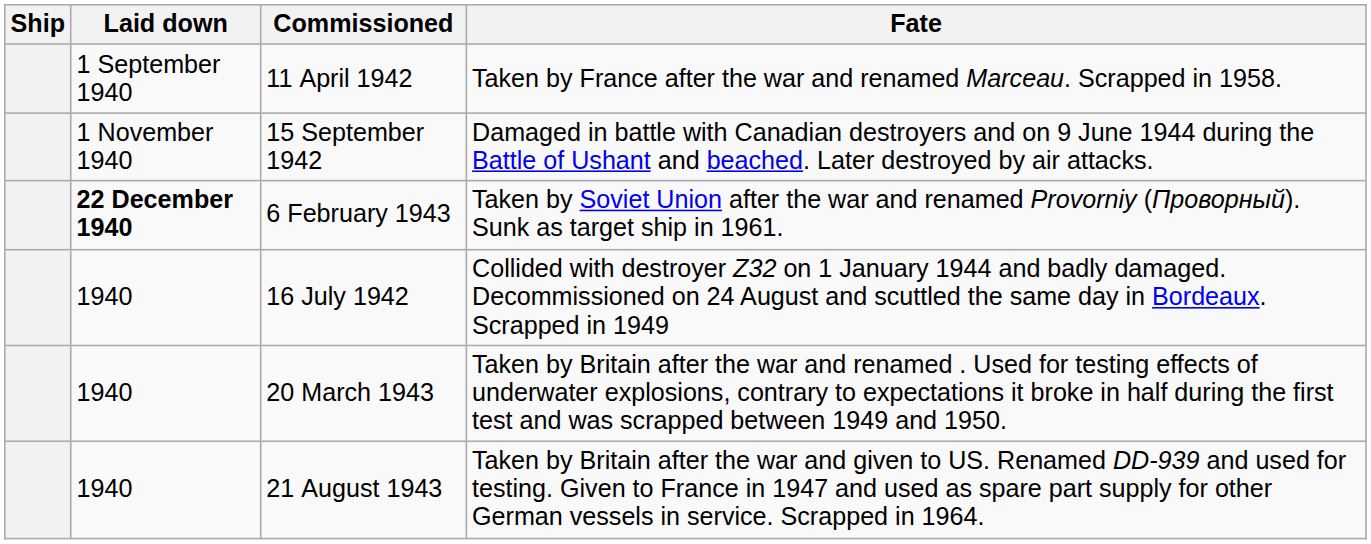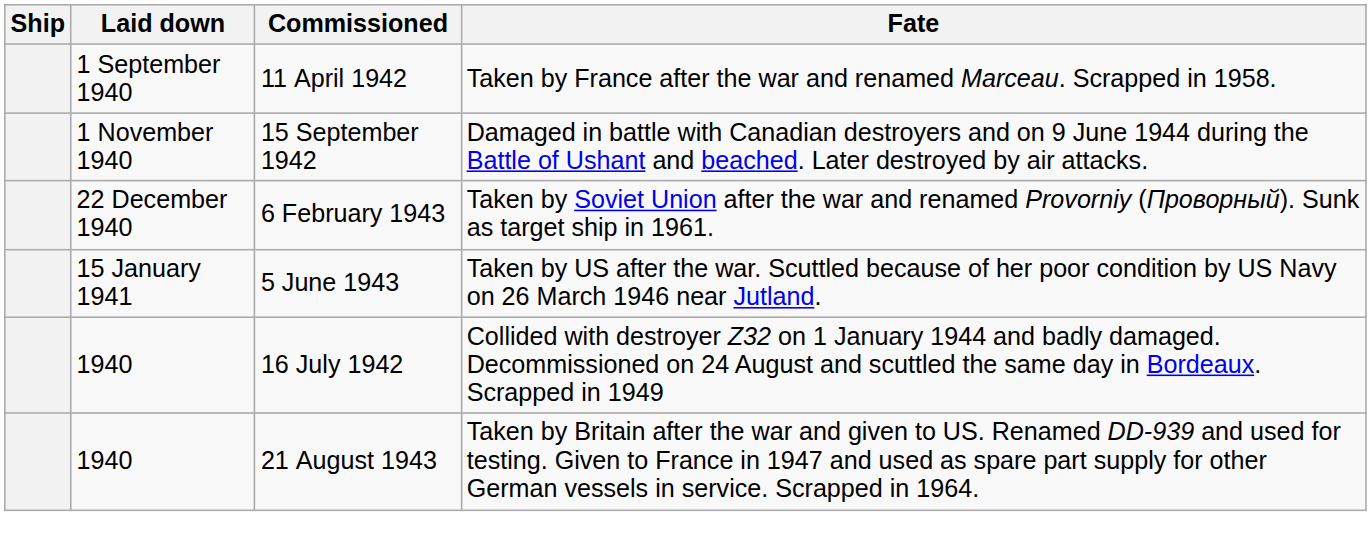 <table class="wikitable sortable plainrowheaders">
 <tr>
 <th scope="col">Ship</th>
 <th scope="col">Laid down</th>
 <th scope="col">Commissioned</th>
 <th scope="col">Fate</th>
 </tr>
 <tr>
 <th scope="row"></th>
 <td>1 September 1940</td>
 <td>11 April 1942</td>
 <td data-sort-value="1958">Taken by France after the war and renamed <em>Marceau</em>. Scrapped in 1958.</td>
 </tr>
 <tr>
 <th scope="row"></th>
 <td>1 November 1940</td>
 <td>15 September 1942</td>
 <td data-sort-value="9 June 1944">Damaged in battle with Canadian destroyers  and  on 9 June 1944 during the <a href='#'>Battle of Ushant</a> and <a href='#'>beached</a>. Later destroyed by air attacks.</td>
 </tr>
 <tr>
 <th scope="row"></th>
-<td><strong>22 December 1940</strong></td>
+<td>22 December 1940</td>
 <td>6 February 1943</td>
 <td data-sort-value="1961">Taken by <a href='#'>Soviet Union</a> after the war and renamed <em>Provorniy</em> (<em>Проворный</em>). Sunk as target ship in 1961.</td>
+</tr>
+<tr>
+<th scope="row"></th>
+<td>15 January 1941</td>
+<td>5 June 1943</td>
+<td data-sort-value="26 March 1946">Taken by US after the war. Scuttled because of her poor condition by US Navy on 26 March 1946 near <a href='#'>Jutland</a>.</td>
 </tr>
 <tr>
 <th scope="row"></th>
 <td>1940</td>
 <td>16 July 1942</td>
 <td data-sort-value="24 August 1944">Collided with destroyer <em>Z32</em> on 1 January 1944 and badly damaged. Decommissioned on 24 August and scuttled the same day in <a href='#'>Bordeaux</a>. Scrapped in 1949</td>
 </tr>
 <tr>
 <th scope="row"></th>
 <td>1940</td>
-<td>20 March 1943</td>
-<td data-sort-value="1949">Taken by Britain after the war and renamed . Used for testing effects of underwater explosions, contrary to expectations it broke in half during the first test and was scrapped between 1949 and 1950.</td>
-</tr>
-<tr>
-<th scope="row"></th>
-<td>1940</td>
 <td>21 August 1943</td>
 <td data-sort-value="1964">Taken by Britain after the war and given to US. Renamed <em>DD-939</em> and used for testing. Given to France in 1947 and used as spare part supply for other German vessels in service. Scrapped in 1964.</td>
 </tr>
 </table>
